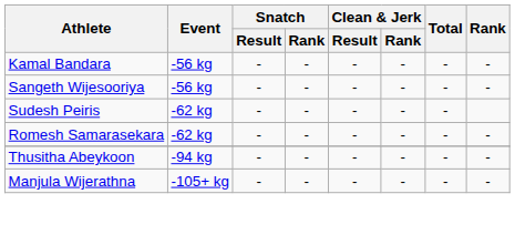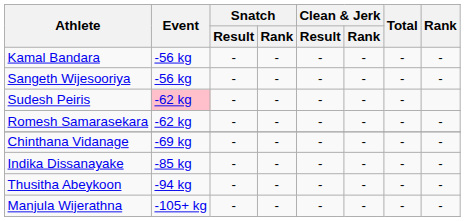 <table class="wikitable" style="font-size:90%">
 <tr>
 <th rowspan="2">Athlete</th>
 <th rowspan="2">Event</th>
 <th colspan="2">Snatch</th>
 <th colspan="2">Clean & Jerk</th>
 <th rowspan="2">Total</th>
 <th rowspan="2">Rank</th>
 </tr>
 <tr>
 <th>Result</th>
 <th>Rank</th>
 <th>Result</th>
 <th>Rank</th>
 </tr>
 <tr>
 <td><a href='#'>Kamal Bandara</a></td>
 <td><a href='#'>-56 kg</a></td>
 <td align=center>-</td>
 <td align=center>-</td>
 <td align=center>-</td>
 <td align=center>-</td>
 <td align=center>-</td>
 <td align=center>-</td>
 </tr>
 <tr>
 <td><a href='#'>Sangeth Wijesooriya</a></td>
 <td><a href='#'>-56 kg</a></td>
 <td align=center>-</td>
 <td align=center>-</td>
 <td align=center>-</td>
 <td align=center>-</td>
 <td align=center>-</td>
 <td align=center>-</td>
 </tr>
 <tr>
 <td><a href='#'>Sudesh Peiris</a></td>
-<td><a href='#'>-62 kg</a></td>
+<td style="background: pink;"><a href='#'>-62 kg</a></td>
 <td align=center>-</td>
 <td align=center>-</td>
 <td align=center>-</td>
 <td align=center>-</td>
 <td align=center>-</td>
 <td align=center></td>
 </tr>
 <tr>
 <td><a href='#'>Romesh Samarasekara</a></td>
 <td><a href='#'>-62 kg</a></td>
 <td align=center>-</td>
 <td align=center>-</td>
 <td align=center>-</td>
 <td align=center>-</td>
 <td align=center>-</td>
 <td align=center>-</td>
 </tr>
 <tr>
+</tr>
+<tr>
+<td><a href='#'>Chinthana Vidanage</a></td>
+<td><a href='#'>-69 kg</a></td>
+<td align=center>-</td>
+<td align=center>-</td>
+<td align=center>-</td>
+<td align=center>-</td>
+<td align=center>-</td>
+<td align=center>-</td>
+</tr>
+<tr>
+<td><a href='#'>Indika Dissanayake</a></td>
+<td><a href='#'>-85 kg</a></td>
+<td align=center>-</td>
+<td align=center>-</td>
+<td align=center>-</td>
+<td align=center>-</td>
+<td align=center>-</td>
+<td align=center>-</td>
 </tr>
 <tr>
 <td><a href='#'>Thusitha Abeykoon</a></td>
 <td><a href='#'>-94 kg</a></td>
 <td align=center>-</td>
 <td align=center>-</td>
 <td align=center>-</td>
 <td align=center>-</td>
 <td align=center>-</td>
 <td align=center>-</td>
 </tr>
 <tr>
 <td><a href='#'>Manjula Wijerathna</a></td>
 <td><a href='#'>-105+ kg</a></td>
 <td align=center>-</td>
 <td align=center>-</td>
 <td align=center>-</td>
 <td align=center>-</td>
 <td align=center>-</td>
 <td align=center>-</td>
 </tr>
 </table>
